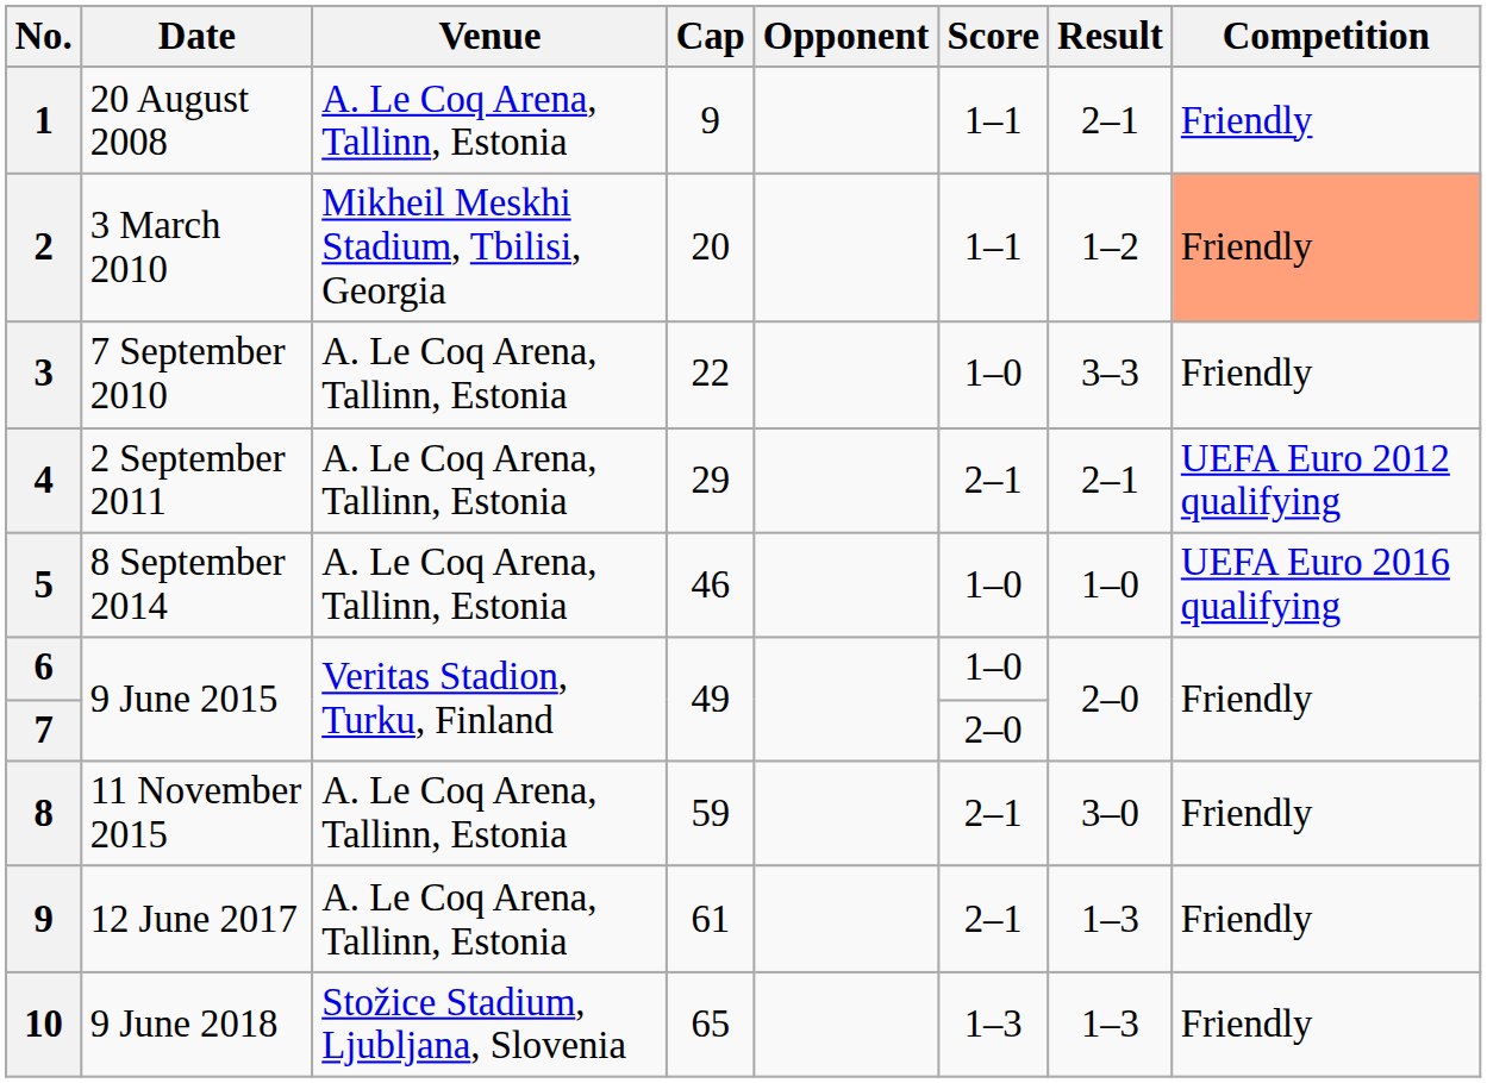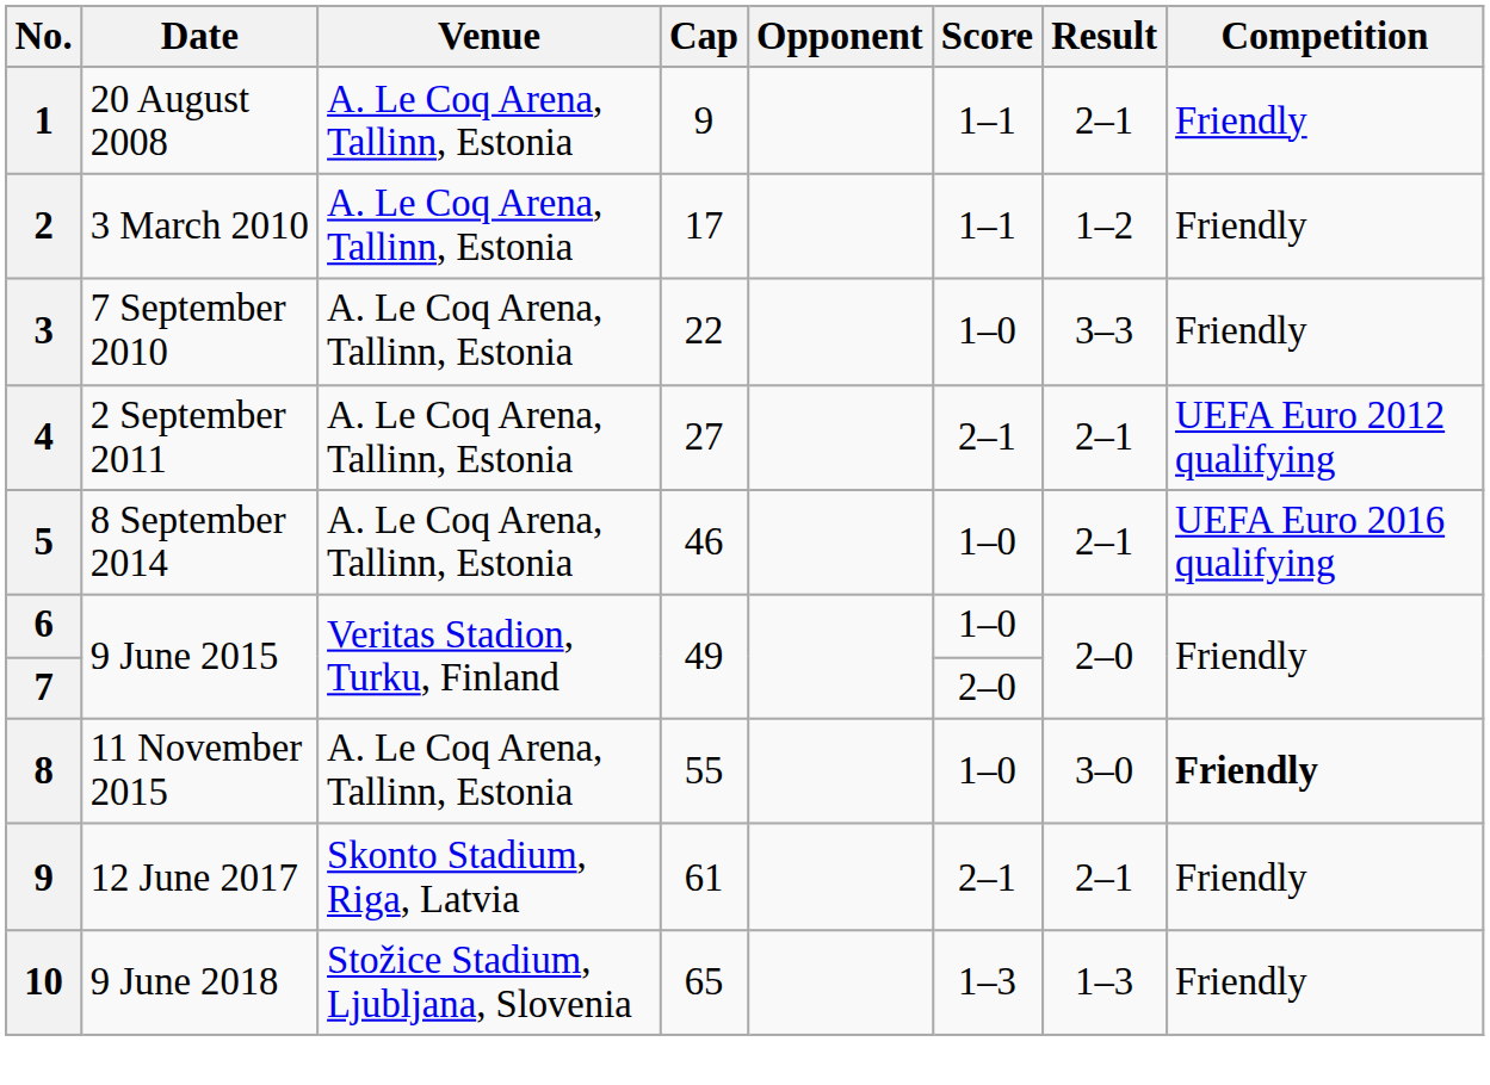 <table class="wikitable sortable plainrowheaders">
 <tr>
 <th scope=col>No.</th>
 <th scope=col data-sort-type=date>Date</th>
 <th scope=col>Venue</th>
 <th scope=col>Cap</th>
 <th scope=col>Opponent</th>
 <th scope=col>Score</th>
 <th scope=col>Result</th>
 <th scope=col>Competition</th>
 </tr>
 <tr>
 <th scope=row>1</th>
 <td>20 August 2008</td>
 <td><a href='#'>A. Le Coq Arena</a>, <a href='#'>Tallinn</a>, Estonia</td>
 <td align=center>9</td>
 <td></td>
 <td align=center>1–1</td>
 <td align=center>2–1</td>
 <td><a href='#'>Friendly</a></td>
 </tr>
 <tr>
 <th scope=row>2</th>
 <td>3 March 2010</td>
-<td><a href='#'>Mikheil Meskhi Stadium</a>, <a href='#'>Tbilisi</a>, Georgia</td>
-<td align=center>20</td>
+<td><a href='#'>A. Le Coq Arena</a>, <a href='#'>Tallinn</a>, Estonia</td>
+<td align=center>17</td>
 <td></td>
 <td align=center>1–1</td>
 <td align=center>1–2</td>
-<td style="background: lightsalmon;">Friendly</td>
+<td>Friendly</td>
 </tr>
 <tr>
 <th scope=row>3</th>
 <td>7 September 2010</td>
 <td>A. Le Coq Arena, Tallinn, Estonia</td>
 <td align=center>22</td>
 <td></td>
 <td align=center>1–0</td>
 <td align=center>3–3</td>
 <td>Friendly</td>
 </tr>
 <tr>
 <th scope=row>4</th>
 <td>2 September 2011</td>
 <td>A. Le Coq Arena, Tallinn, Estonia</td>
-<td align=center>29</td>
+<td align=center>27</td>
 <td></td>
 <td align=center>2–1</td>
 <td align=center>2–1</td>
 <td><a href='#'>UEFA Euro 2012 qualifying</a></td>
 </tr>
 <tr>
 <th scope=row>5</th>
 <td>8 September 2014</td>
 <td>A. Le Coq Arena, Tallinn, Estonia</td>
 <td align=center>46</td>
 <td></td>
 <td align=center>1–0</td>
-<td align=center>1–0</td>
+<td align=center>2–1</td>
 <td><a href='#'>UEFA Euro 2016 qualifying</a></td>
 </tr>
 <tr>
 <th scope=row>6</th>
 <td rowspan=2>9 June 2015</td>
 <td rowspan=2><a href='#'>Veritas Stadion</a>, <a href='#'>Turku</a>, Finland</td>
 <td rowspan=2 align=center>49</td>
 <td rowspan=2></td>
 <td align=center>1–0</td>
 <td rowspan=2 align=center>2–0</td>
 <td rowspan=2>Friendly</td>
 </tr>
 <tr>
 <th scope=row>7</th>
 <td align=center>2–0</td>
 </tr>
 <tr>
 <th scope=row>8</th>
 <td>11 November 2015</td>
 <td>A. Le Coq Arena, Tallinn, Estonia</td>
-<td align=center>59</td>
+<td align=center>55</td>
 <td></td>
-<td align=center>2–1</td>
+<td align=center>1–0</td>
 <td align=center>3–0</td>
-<td>Friendly</td>
+<td><strong>Friendly</strong></td>
 </tr>
 <tr>
 <th scope=row>9</th>
 <td>12 June 2017</td>
-<td>A. Le Coq Arena, Tallinn, Estonia</td>
+<td><a href='#'>Skonto Stadium</a>, <a href='#'>Riga</a>, Latvia</td>
 <td align=center>61</td>
 <td></td>
 <td align=center>2–1</td>
-<td align=center>1–3</td>
+<td align=center>2–1</td>
 <td>Friendly</td>
 </tr>
 <tr>
 <th scope=row>10</th>
 <td>9 June 2018</td>
 <td><a href='#'>Stožice Stadium</a>, <a href='#'>Ljubljana</a>, Slovenia</td>
 <td align=center>65</td>
 <td></td>
 <td align=center>1–3</td>
 <td align=center>1–3</td>
 <td>Friendly</td>
 </tr>
 </table>
